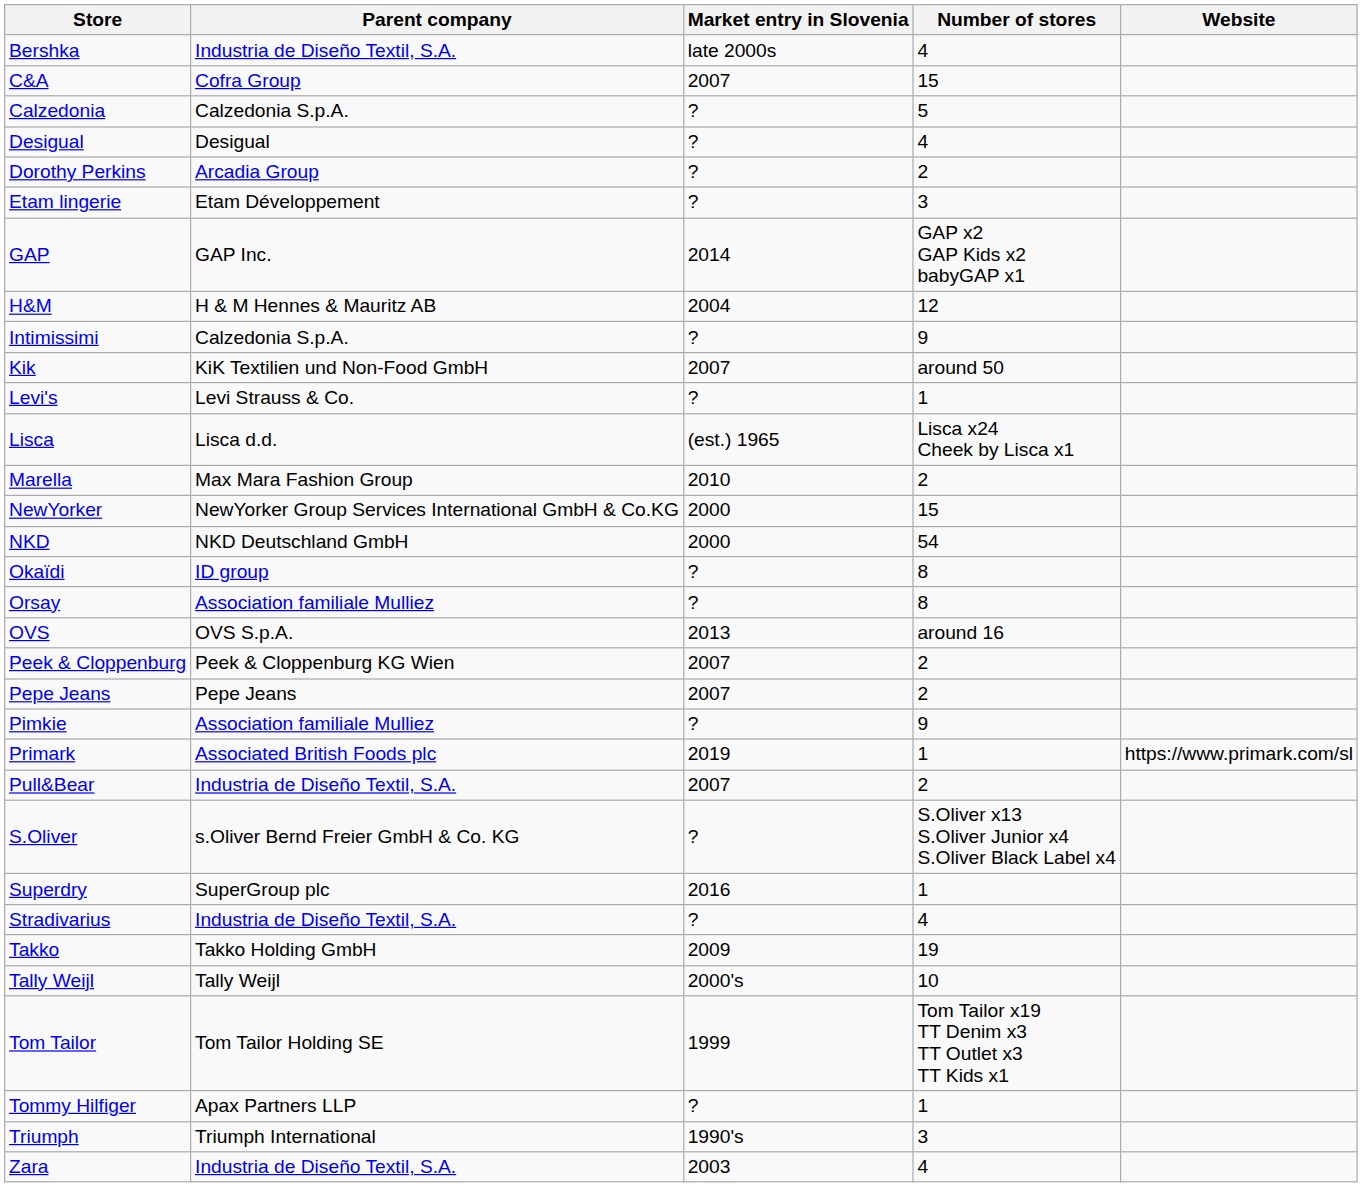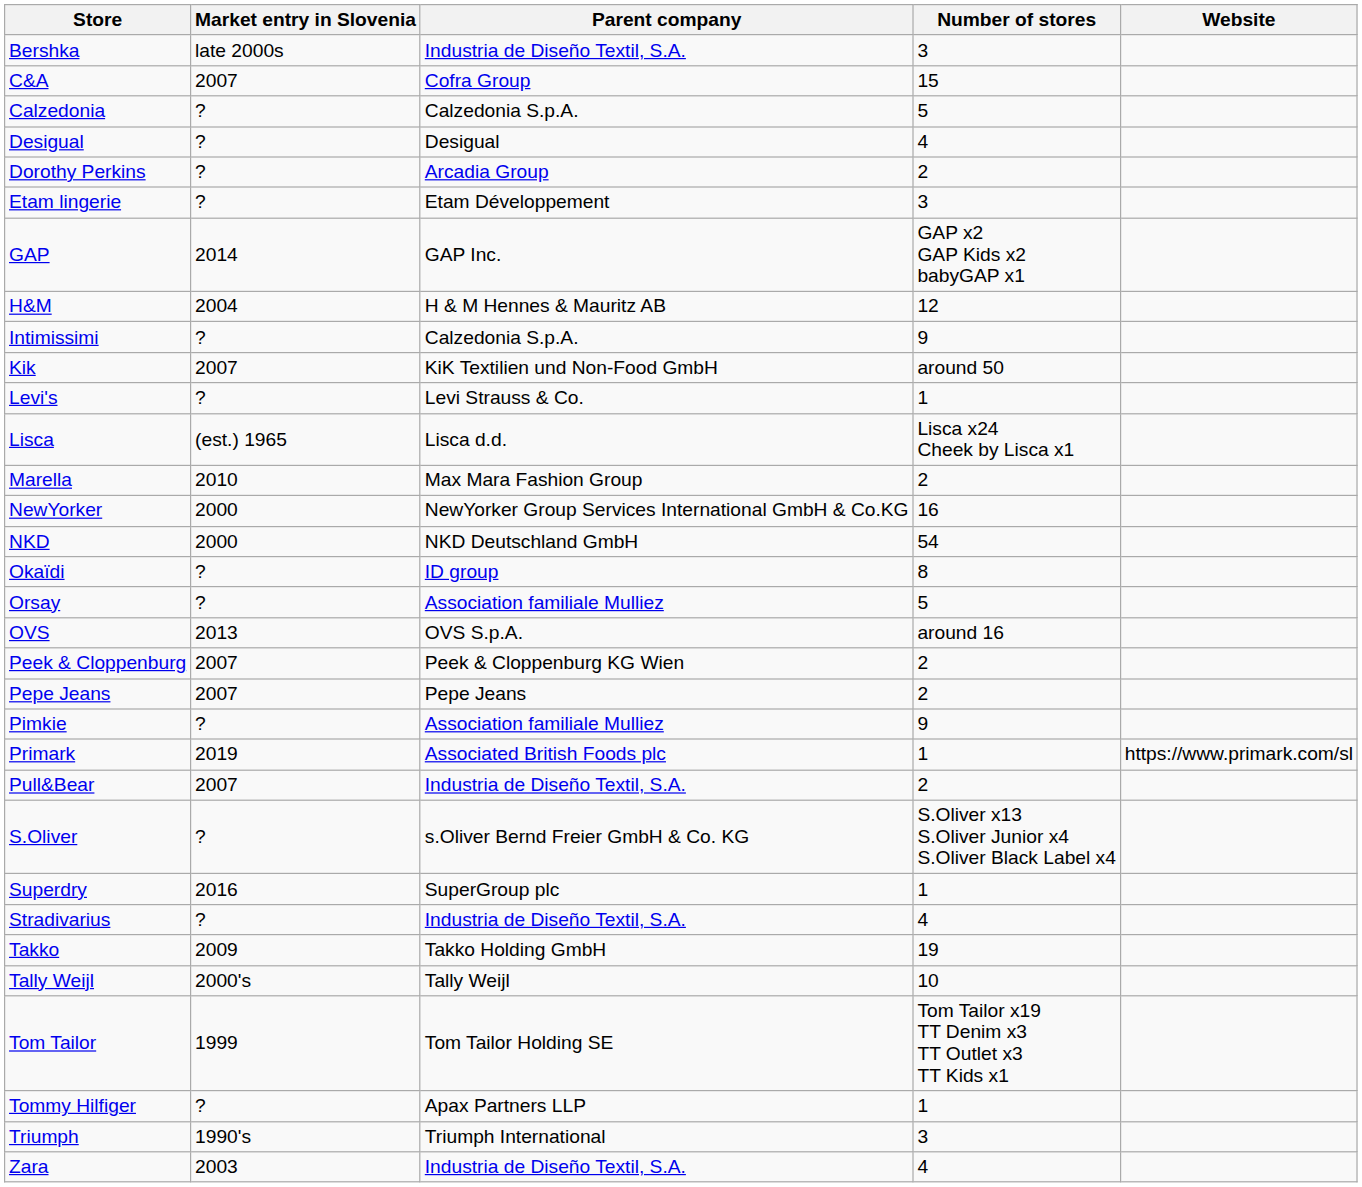 <table class="wikitable sortable">
 <tr>
 <th>Store</th>
+<th>Market entry in Slovenia</th>
 <th>Parent company</th>
-<th>Market entry in Slovenia</th>
 <th>Number of stores</th>
 <th>Website</th>
 </tr>
 <tr>
 <td><a href='#'>Bershka</a></td>
+<td>late 2000s</td>
 <td><a href='#'>Industria de Diseño Textil, S.A.</a></td>
-<td>late 2000s</td>
-<td>4</td>
+<td>3</td>
 <td></td>
 </tr>
 <tr>
 <td><a href='#'>C&A</a></td>
+<td>2007</td>
 <td><a href='#'>Cofra Group</a></td>
-<td>2007</td>
 <td>15</td>
 <td></td>
 </tr>
 <tr>
 <td><a href='#'>Calzedonia</a></td>
+<td>?</td>
 <td>Calzedonia S.p.A.</td>
-<td>?</td>
 <td>5</td>
 <td></td>
 </tr>
 <tr>
 <td><a href='#'>Desigual</a></td>
+<td>?</td>
 <td>Desigual</td>
-<td>?</td>
 <td>4</td>
 <td></td>
 </tr>
 <tr>
 <td><a href='#'>Dorothy Perkins</a></td>
+<td>?</td>
 <td><a href='#'>Arcadia Group</a></td>
-<td>?</td>
 <td>2</td>
 <td></td>
 </tr>
 <tr>
 <td><a href='#'>Etam lingerie</a></td>
+<td>?</td>
 <td>Etam Développement</td>
-<td>?</td>
 <td>3</td>
 <td></td>
 </tr>
 <tr>
 <td><a href='#'>GAP</a></td>
+<td>2014</td>
 <td>GAP Inc.</td>
-<td>2014</td>
 <td>GAP x2<br>GAP Kids x2<br>babyGAP x1</td>
 <td></td>
 </tr>
 <tr>
 <td><a href='#'>H&M</a></td>
+<td>2004</td>
 <td>H & M Hennes & Mauritz AB</td>
-<td>2004</td>
 <td>12</td>
 <td></td>
 </tr>
 <tr>
 <td><a href='#'>Intimissimi</a></td>
+<td>?</td>
 <td>Calzedonia S.p.A.</td>
-<td>?</td>
 <td>9</td>
 <td></td>
 </tr>
 <tr>
 <td><a href='#'>Kik</a></td>
+<td>2007</td>
 <td>KiK Textilien und Non-Food GmbH</td>
-<td>2007</td>
 <td>around 50</td>
 <td></td>
 </tr>
 <tr>
 <td><a href='#'>Levi's</a></td>
+<td>?</td>
 <td>Levi Strauss & Co.</td>
-<td>?</td>
 <td>1</td>
 <td></td>
 </tr>
 <tr>
 <td><a href='#'>Lisca</a></td>
+<td>(est.) 1965</td>
 <td>Lisca d.d.</td>
-<td>(est.) 1965</td>
 <td>Lisca x24<br>Cheek by Lisca x1</td>
 <td></td>
 </tr>
 <tr>
 <td><a href='#'>Marella</a></td>
+<td>2010</td>
 <td>Max Mara Fashion Group</td>
-<td>2010</td>
 <td>2</td>
 <td></td>
 </tr>
 <tr>
 <td><a href='#'>NewYorker</a></td>
+<td>2000</td>
 <td>NewYorker Group Services International GmbH & Co.KG</td>
-<td>2000</td>
-<td>15</td>
+<td>16</td>
 <td></td>
 </tr>
 <tr>
 <td><a href='#'>NKD</a></td>
+<td>2000</td>
 <td>NKD Deutschland GmbH</td>
-<td>2000</td>
 <td>54</td>
 <td></td>
 </tr>
 <tr>
 <td><a href='#'>Okaïdi</a></td>
+<td>?</td>
 <td><a href='#'>ID group</a></td>
-<td>?</td>
 <td>8</td>
 <td></td>
 </tr>
 <tr>
 <td><a href='#'>Orsay</a></td>
+<td>?</td>
 <td><a href='#'>Association familiale Mulliez</a></td>
-<td>?</td>
-<td>8</td>
+<td>5</td>
 <td></td>
 </tr>
 <tr>
 <td><a href='#'>OVS</a></td>
+<td>2013</td>
 <td>OVS S.p.A.</td>
-<td>2013</td>
 <td>around 16</td>
 <td></td>
 </tr>
 <tr>
 <td><a href='#'>Peek & Cloppenburg</a></td>
+<td>2007</td>
 <td>Peek & Cloppenburg KG Wien</td>
-<td>2007</td>
 <td>2</td>
 <td></td>
 </tr>
 <tr>
 <td><a href='#'>Pepe Jeans</a></td>
+<td>2007</td>
 <td>Pepe Jeans</td>
-<td>2007</td>
 <td>2</td>
 <td></td>
 </tr>
 <tr>
 <td><a href='#'>Pimkie</a></td>
+<td>?</td>
 <td><a href='#'>Association familiale Mulliez</a></td>
-<td>?</td>
 <td>9</td>
 <td></td>
 </tr>
 <tr>
 <td><a href='#'>Primark</a></td>
+<td>2019</td>
 <td><a href='#'>Associated British Foods plc</a></td>
-<td>2019</td>
 <td>1</td>
 <td>https://www.primark.com/sl</td>
 </tr>
 <tr>
 <td><a href='#'>Pull&Bear</a></td>
+<td>2007</td>
 <td><a href='#'>Industria de Diseño Textil, S.A.</a></td>
-<td>2007</td>
 <td>2</td>
 <td></td>
 </tr>
 <tr>
 <td><a href='#'>S.Oliver</a></td>
+<td>?</td>
 <td>s.Oliver Bernd Freier GmbH & Co. KG</td>
-<td>?</td>
 <td>S.Oliver x13<br>S.Oliver Junior x4<br>S.Oliver Black Label x4</td>
 <td></td>
 </tr>
 <tr>
 <td><a href='#'>Superdry</a></td>
+<td>2016</td>
 <td>SuperGroup plc</td>
-<td>2016</td>
 <td>1</td>
 <td></td>
 </tr>
 <tr>
 <td><a href='#'>Stradivarius</a></td>
+<td>?</td>
 <td><a href='#'>Industria de Diseño Textil, S.A.</a></td>
-<td>?</td>
 <td>4</td>
 <td></td>
 </tr>
 <tr>
 <td><a href='#'>Takko</a></td>
+<td>2009</td>
 <td>Takko Holding GmbH</td>
-<td>2009</td>
 <td>19</td>
 <td></td>
 </tr>
 <tr>
 <td><a href='#'>Tally Weijl</a></td>
+<td>2000's</td>
 <td>Tally Weijl</td>
-<td>2000's</td>
 <td>10</td>
 <td></td>
 </tr>
 <tr>
 <td><a href='#'>Tom Tailor</a></td>
+<td>1999</td>
 <td>Tom Tailor Holding SE</td>
-<td>1999</td>
 <td>Tom Tailor x19<br>TT Denim x3<br>TT Outlet x3<br>TT Kids x1</td>
 <td></td>
 </tr>
 <tr>
 <td><a href='#'>Tommy Hilfiger</a></td>
+<td>?</td>
 <td>Apax Partners LLP</td>
-<td>?</td>
 <td>1</td>
 <td></td>
 </tr>
 <tr>
 <td><a href='#'>Triumph</a></td>
+<td>1990's</td>
 <td>Triumph International</td>
-<td>1990's</td>
 <td>3</td>
 <td></td>
 </tr>
 <tr>
 <td><a href='#'>Zara</a></td>
+<td>2003</td>
 <td><a href='#'>Industria de Diseño Textil, S.A.</a></td>
-<td>2003</td>
 <td>4</td>
 <td></td>
 </tr>
 </table>
